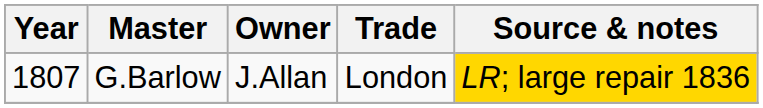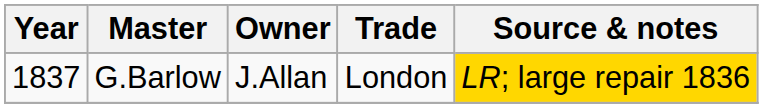 <table class=" wikitable">
 <tr>
 <th>Year</th>
 <th>Master</th>
 <th>Owner</th>
 <th>Trade</th>
 <th>Source & notes</th>
 </tr>
 <tr>
-<td>1807</td>
+<td>1837</td>
 <td>G.Barlow</td>
 <td>J.Allan</td>
 <td>London</td>
 <td style="background: gold;"><em>LR</em>; large repair 1836</td>
 </tr>
 <tr>
 </tr>
 </table>
